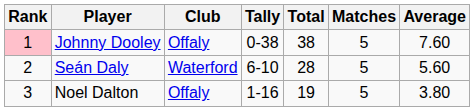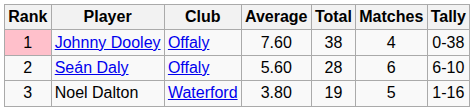 <table class="wikitable">
 <tr>
 <th>Rank</th>
 <th>Player</th>
 <th>Club</th>
-<th>Tally</th>
+<th>Average</th>
 <th>Total</th>
 <th>Matches</th>
-<th>Average</th>
+<th>Tally</th>
 </tr>
 <tr>
 <td rowspan=1 align=center style="background: pink;">1</td>
 <td><a href='#'>Johnny Dooley</a></td>
 <td><a href='#'>Offaly</a></td>
+<td align=center>7.60</td>
+<td align=center>38</td>
+<td align=center>4</td>
 <td align=center>0-38</td>
-<td align=center>38</td>
-<td align=center>5</td>
-<td align=center>7.60</td>
 </tr>
 <tr>
 <td rowspan=1 align=center>2</td>
 <td><a href='#'>Seán Daly</a></td>
-<td><a href='#'>Waterford</a></td>
+<td><a href='#'>Offaly</a></td>
+<td align=center>5.60</td>
+<td align=center>28</td>
+<td align=center>6</td>
 <td align=center>6-10</td>
-<td align=center>28</td>
-<td align=center>5</td>
-<td align=center>5.60</td>
 </tr>
 <tr>
 <td rowspan=1 align=center>3</td>
 <td>Noel Dalton</td>
-<td><a href='#'>Offaly</a></td>
-<td align=center>1-16</td>
+<td><a href='#'>Waterford</a></td>
+<td align=center>3.80</td>
 <td align=center>19</td>
 <td align=center>5</td>
-<td align=center>3.80</td>
+<td align=center>1-16</td>
 </tr>
 </table>
